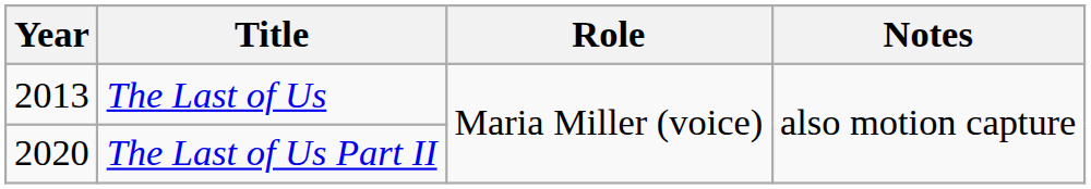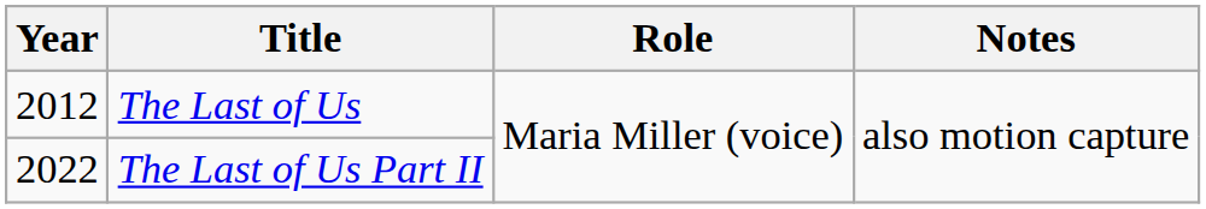 <table class="wikitable sortable">
 <tr>
 <th>Year</th>
 <th>Title</th>
 <th>Role</th>
 <th class="unsortable">Notes</th>
 </tr>
 <tr>
-<td>2013</td>
+<td>2012</td>
 <td><em><a href='#'>The Last of Us</a></em></td>
 <td rowspan="2">Maria Miller (voice)</td>
 <td rowspan="2">also motion capture</td>
 </tr>
 <tr>
-<td>2020</td>
+<td>2022</td>
 <td><em><a href='#'>The Last of Us Part II</a></em></td>
 </tr>
 </table>
